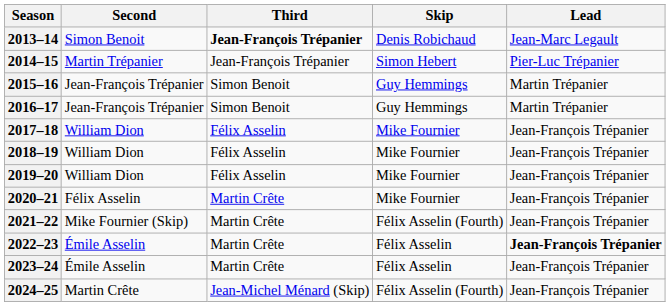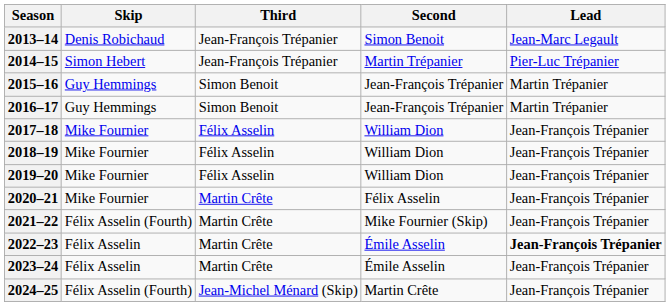 <table class="wikitable">
 <tr>
 <th scope="col">Season</th>
+<th scope="col">Skip</th>
+<th scope="col">Third</th>
 <th scope="col">Second</th>
-<th scope="col">Third</th>
-<th scope="col">Skip</th>
 <th scope="col">Lead</th>
 </tr>
 <tr>
 <th scope="row">2013–14</th>
+<td><a href='#'>Denis Robichaud</a></td>
+<td>Jean-François Trépanier</td>
 <td><a href='#'>Simon Benoit</a></td>
-<td><strong>Jean-François Trépanier</strong></td>
-<td><a href='#'>Denis Robichaud</a></td>
 <td><a href='#'>Jean-Marc Legault</a></td>
 </tr>
 <tr>
 <th scope="row">2014–15</th>
+<td><a href='#'>Simon Hebert</a></td>
+<td>Jean-François Trépanier</td>
 <td><a href='#'>Martin Trépanier</a></td>
-<td>Jean-François Trépanier</td>
-<td><a href='#'>Simon Hebert</a></td>
 <td><a href='#'>Pier-Luc Trépanier</a></td>
 </tr>
 <tr>
 <th scope="row">2015–16</th>
+<td><a href='#'>Guy Hemmings</a></td>
+<td>Simon Benoit</td>
 <td>Jean-François Trépanier</td>
-<td>Simon Benoit</td>
-<td><a href='#'>Guy Hemmings</a></td>
 <td>Martin Trépanier</td>
 </tr>
 <tr>
 <th scope="row">2016–17</th>
+<td>Guy Hemmings</td>
+<td>Simon Benoit</td>
 <td>Jean-François Trépanier</td>
-<td>Simon Benoit</td>
-<td>Guy Hemmings</td>
 <td>Martin Trépanier</td>
 </tr>
 <tr>
 <th scope="row">2017–18</th>
+<td><a href='#'>Mike Fournier</a></td>
+<td><a href='#'>Félix Asselin</a></td>
 <td><a href='#'>William Dion</a></td>
-<td><a href='#'>Félix Asselin</a></td>
-<td><a href='#'>Mike Fournier</a></td>
 <td>Jean-François Trépanier</td>
 </tr>
 <tr>
 <th scope="row">2018–19</th>
+<td>Mike Fournier</td>
+<td>Félix Asselin</td>
 <td>William Dion</td>
-<td>Félix Asselin</td>
-<td>Mike Fournier</td>
 <td>Jean-François Trépanier</td>
 </tr>
 <tr>
 <th scope="row">2019–20</th>
+<td>Mike Fournier</td>
+<td>Félix Asselin</td>
 <td>William Dion</td>
-<td>Félix Asselin</td>
-<td>Mike Fournier</td>
 <td>Jean-François Trépanier</td>
 </tr>
 <tr>
 <th scope="row">2020–21</th>
+<td>Mike Fournier</td>
+<td><a href='#'>Martin Crête</a></td>
 <td>Félix Asselin</td>
-<td><a href='#'>Martin Crête</a></td>
-<td>Mike Fournier</td>
 <td>Jean-François Trépanier</td>
 </tr>
 <tr>
 <th scope="row">2021–22</th>
+<td>Félix Asselin (Fourth)</td>
+<td>Martin Crête</td>
 <td>Mike Fournier (Skip)</td>
-<td>Martin Crête</td>
-<td>Félix Asselin (Fourth)</td>
 <td>Jean-François Trépanier</td>
 </tr>
 <tr>
 <th scope="row">2022–23</th>
+<td>Félix Asselin</td>
+<td>Martin Crête</td>
 <td><a href='#'>Émile Asselin</a></td>
-<td>Martin Crête</td>
-<td>Félix Asselin</td>
 <td><strong>Jean-François Trépanier</strong></td>
 </tr>
 <tr>
 <th scope="row">2023–24</th>
+<td>Félix Asselin</td>
+<td>Martin Crête</td>
 <td>Émile Asselin</td>
-<td>Martin Crête</td>
-<td>Félix Asselin</td>
 <td>Jean-François Trépanier</td>
 </tr>
 <tr>
 <th scope="row">2024–25</th>
+<td>Félix Asselin (Fourth)</td>
+<td><a href='#'>Jean-Michel Ménard</a> (Skip)</td>
 <td>Martin Crête</td>
-<td><a href='#'>Jean-Michel Ménard</a> (Skip)</td>
-<td>Félix Asselin (Fourth)</td>
 <td>Jean-François Trépanier</td>
 </tr>
 </table>
